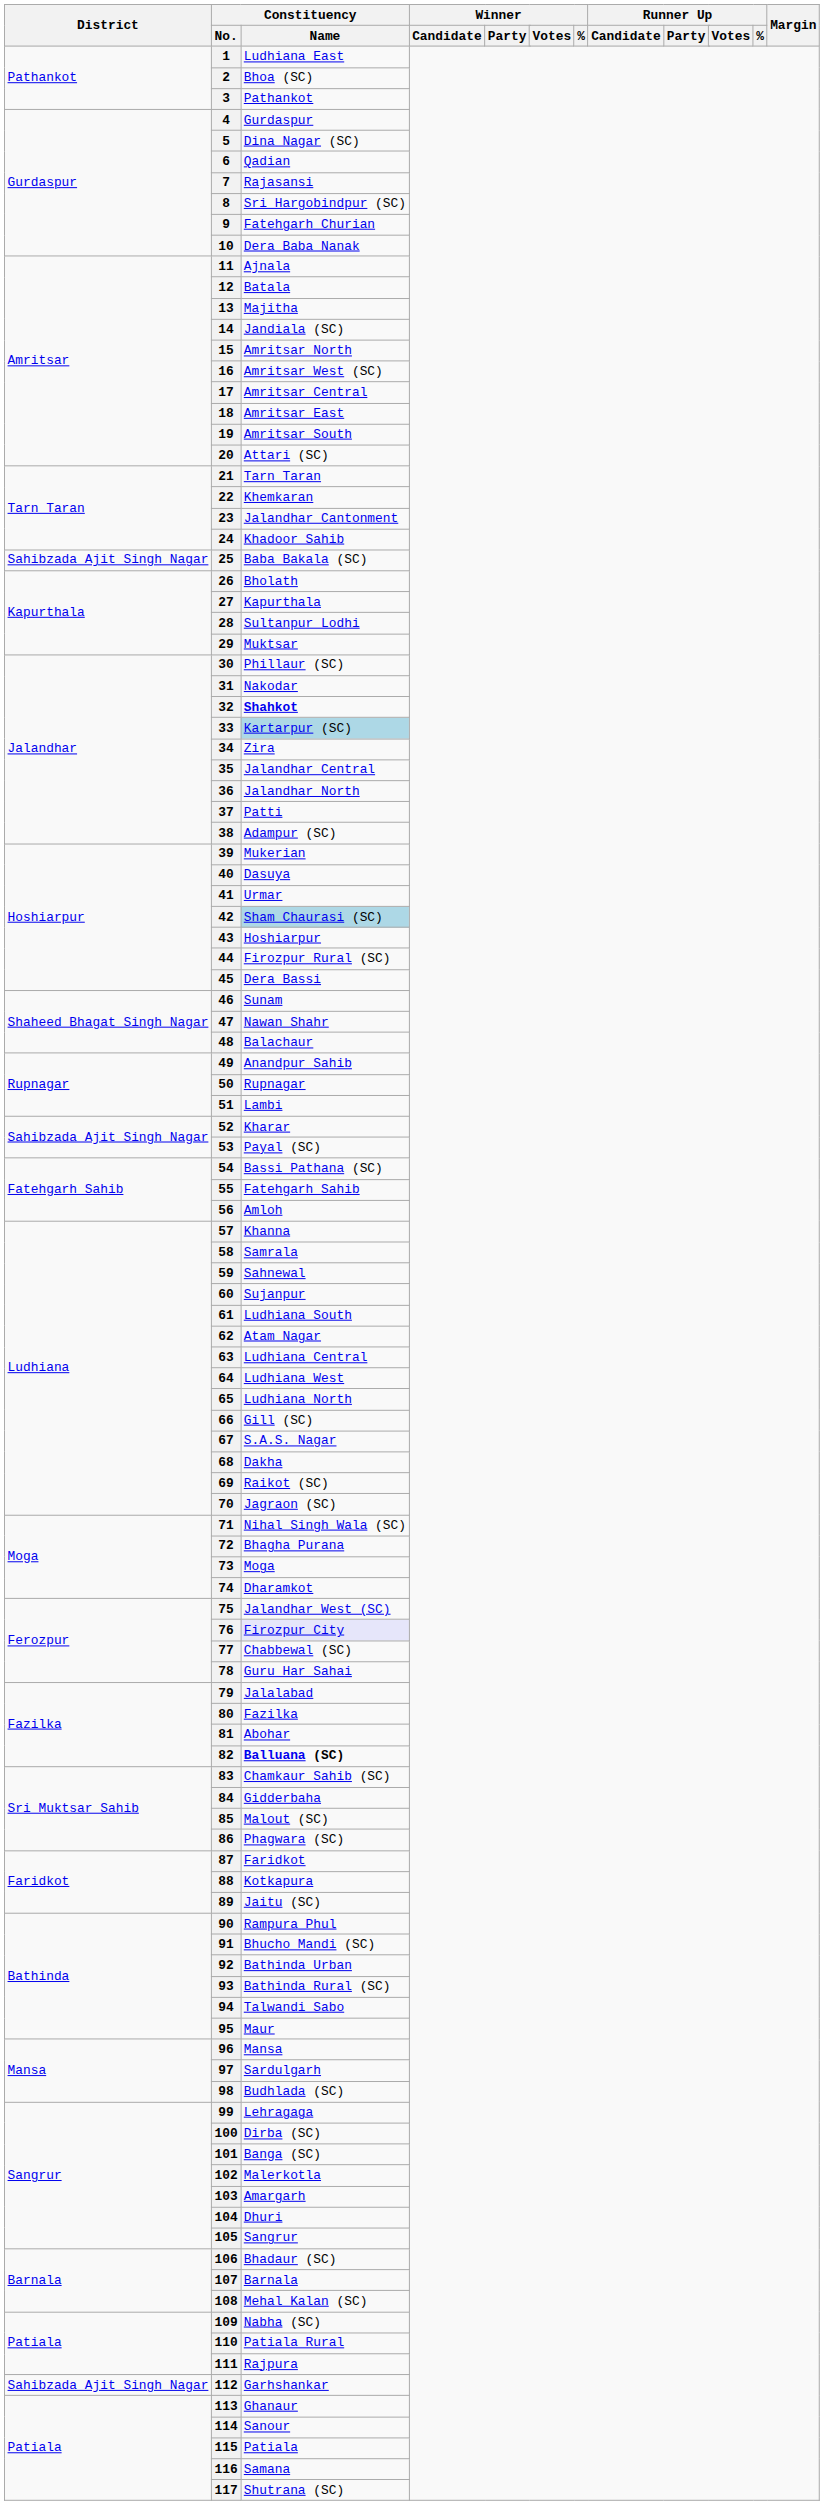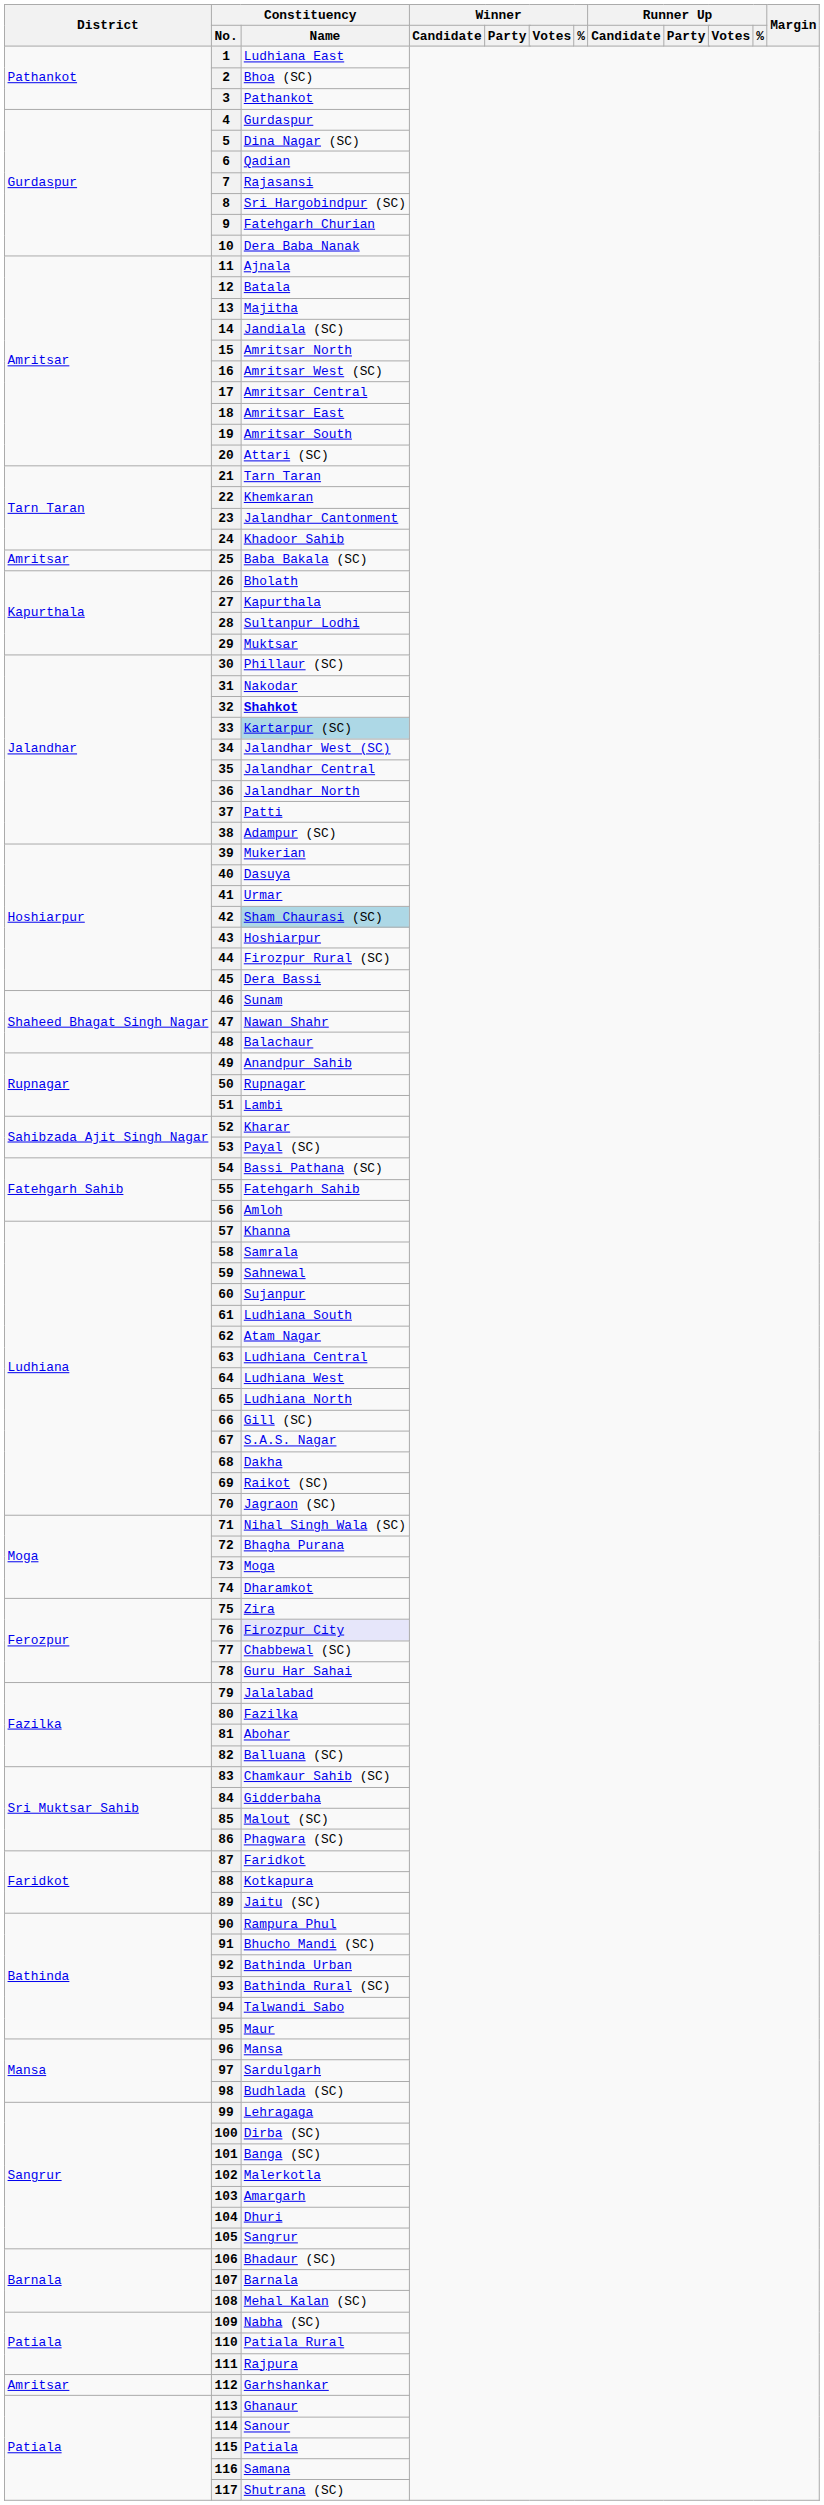 <table class="wikitable">
 <tr>
 <th rowspan="2">District</th>
 <th colspan="2">Constituency</th>
 <th colspan="5">Winner</th>
 <th colspan="5">Runner Up</th>
 <th rowspan="2">Margin</th>
 </tr>
 <tr>
 <th>No.</th>
 <th>Name</th>
 <th>Candidate</th>
 <th colspan="2">Party</th>
 <th>Votes</th>
 <th>%</th>
 <th>Candidate</th>
 <th colspan="2">Party</th>
 <th>Votes</th>
 <th>%</th>
 </tr>
 <tr>
 <td rowspan="3"><a href='#'>Pathankot</a></td>
 <th>1</th>
 <td><a href='#'>Ludhiana East</a></td>
 </tr>
 <tr>
 <th>2</th>
 <td><a href='#'>Bhoa</a> (SC)</td>
 </tr>
 <tr>
 <th>3</th>
 <td><a href='#'>Pathankot</a></td>
 </tr>
 <tr>
 <td rowspan="7"><a href='#'>Gurdaspur</a></td>
 <th>4</th>
 <td><a href='#'>Gurdaspur</a></td>
 </tr>
 <tr>
 <th>5</th>
 <td><a href='#'>Dina Nagar</a> (SC)</td>
 </tr>
 <tr>
 <th>6</th>
 <td><a href='#'>Qadian</a></td>
 </tr>
 <tr>
 <th>7</th>
 <td><a href='#'>Rajasansi</a></td>
 </tr>
 <tr>
 <th>8</th>
 <td><a href='#'>Sri Hargobindpur</a> (SC)</td>
 </tr>
 <tr>
 <th>9</th>
 <td><a href='#'>Fatehgarh Churian</a></td>
 </tr>
 <tr>
 <th>10</th>
 <td><a href='#'>Dera Baba Nanak</a></td>
 </tr>
 <tr>
 <td rowspan="10"><a href='#'>Amritsar</a></td>
 <th>11</th>
 <td><a href='#'>Ajnala</a></td>
 </tr>
 <tr>
 <th>12</th>
 <td><a href='#'>Batala</a></td>
 </tr>
 <tr>
 <th>13</th>
 <td><a href='#'>Majitha</a></td>
 </tr>
 <tr>
 <th>14</th>
 <td><a href='#'>Jandiala</a> (SC)</td>
 </tr>
 <tr>
 <th>15</th>
 <td><a href='#'>Amritsar North</a></td>
 </tr>
 <tr>
 <th>16</th>
 <td><a href='#'>Amritsar West</a> (SC)</td>
 </tr>
 <tr>
 <th>17</th>
 <td><a href='#'>Amritsar Central</a></td>
 </tr>
 <tr>
 <th>18</th>
 <td><a href='#'>Amritsar East</a></td>
 </tr>
 <tr>
 <th>19</th>
 <td><a href='#'>Amritsar South</a></td>
 </tr>
 <tr>
 <th>20</th>
 <td><a href='#'>Attari</a> (SC)</td>
 </tr>
 <tr>
 <td rowspan="4"><a href='#'>Tarn Taran</a></td>
 <th>21</th>
 <td><a href='#'>Tarn Taran</a></td>
 </tr>
 <tr>
 <th>22</th>
 <td><a href='#'>Khemkaran</a></td>
 </tr>
 <tr>
 <th>23</th>
 <td><a href='#'>Jalandhar Cantonment</a></td>
 </tr>
 <tr>
 <th>24</th>
 <td><a href='#'>Khadoor Sahib</a></td>
 </tr>
 <tr>
-<td><a href='#'>Sahibzada Ajit Singh Nagar</a></td>
+<td><a href='#'>Amritsar</a></td>
 <th>25</th>
 <td><a href='#'>Baba Bakala</a> (SC)</td>
 </tr>
 <tr>
 <td rowspan="4"><a href='#'>Kapurthala</a></td>
 <th>26</th>
 <td><a href='#'>Bholath</a></td>
 </tr>
 <tr>
 <th>27</th>
 <td><a href='#'>Kapurthala</a></td>
 </tr>
 <tr>
 <th>28</th>
 <td><a href='#'>Sultanpur Lodhi</a></td>
 </tr>
 <tr>
 <th>29</th>
 <td><a href='#'>Muktsar</a></td>
 </tr>
 <tr>
 <td rowspan="9"><a href='#'>Jalandhar</a></td>
 <th>30</th>
 <td><a href='#'>Phillaur</a> (SC)</td>
 </tr>
 <tr>
 <th>31</th>
 <td><a href='#'>Nakodar</a></td>
 </tr>
 <tr>
 <th>32</th>
 <td><strong><a href='#'>Shahkot</a></strong></td>
 </tr>
 <tr>
 <th>33</th>
 <td style="background: lightblue;"><a href='#'>Kartarpur</a> (SC)</td>
 </tr>
 <tr>
 <th>34</th>
-<td><a href='#'>Zira</a></td>
+<td><a href='#'>Jalandhar West (SC)</a></td>
 </tr>
 <tr>
 <th>35</th>
 <td><a href='#'>Jalandhar Central</a></td>
 </tr>
 <tr>
 <th>36</th>
 <td><a href='#'>Jalandhar North</a></td>
 </tr>
 <tr>
 <th>37</th>
 <td><a href='#'>Patti</a></td>
 </tr>
 <tr>
 <th>38</th>
 <td><a href='#'>Adampur</a> (SC)</td>
 </tr>
 <tr>
 <td rowspan="7"><a href='#'>Hoshiarpur</a></td>
 <th>39</th>
 <td><a href='#'>Mukerian</a></td>
 </tr>
 <tr>
 <th>40</th>
 <td><a href='#'>Dasuya</a></td>
 </tr>
 <tr>
 <th>41</th>
 <td><a href='#'>Urmar</a></td>
 </tr>
 <tr>
 <th>42</th>
 <td style="background: lightblue;"><a href='#'>Sham Chaurasi</a> (SC)</td>
 </tr>
 <tr>
 <th>43</th>
 <td><a href='#'>Hoshiarpur</a></td>
 </tr>
 <tr>
 <th>44</th>
 <td><a href='#'>Firozpur Rural</a> (SC)</td>
 </tr>
 <tr>
 <th>45</th>
 <td><a href='#'>Dera Bassi</a></td>
 </tr>
 <tr>
 <td rowspan="3"><a href='#'>Shaheed Bhagat Singh Nagar</a></td>
 <th>46</th>
 <td><a href='#'>Sunam</a></td>
 </tr>
 <tr>
 <th>47</th>
 <td><a href='#'>Nawan Shahr</a></td>
 </tr>
 <tr>
 <th>48</th>
 <td><a href='#'>Balachaur</a></td>
 </tr>
 <tr>
 <td rowspan="3"><a href='#'>Rupnagar</a></td>
 <th>49</th>
 <td><a href='#'>Anandpur Sahib</a></td>
 </tr>
 <tr>
 <th>50</th>
 <td><a href='#'>Rupnagar</a></td>
 </tr>
 <tr>
 <th>51</th>
 <td><a href='#'>Lambi</a></td>
 </tr>
 <tr>
 <td rowspan="2"><a href='#'>Sahibzada Ajit Singh Nagar</a></td>
 <th>52</th>
 <td><a href='#'>Kharar</a></td>
 </tr>
 <tr>
 <th>53</th>
 <td><a href='#'>Payal</a> (SC)</td>
 </tr>
 <tr>
 <td rowspan="3"><a href='#'>Fatehgarh Sahib</a></td>
 <th>54</th>
 <td><a href='#'>Bassi Pathana</a> (SC)</td>
 </tr>
 <tr>
 <th>55</th>
 <td><a href='#'>Fatehgarh Sahib</a></td>
 </tr>
 <tr>
 <th>56</th>
 <td><a href='#'>Amloh</a></td>
 </tr>
 <tr>
 <td rowspan="14"><a href='#'>Ludhiana</a></td>
 <th>57</th>
 <td><a href='#'>Khanna</a></td>
 </tr>
 <tr>
 <th>58</th>
 <td><a href='#'>Samrala</a></td>
 </tr>
 <tr>
 <th>59</th>
 <td><a href='#'>Sahnewal</a></td>
 </tr>
 <tr>
 <th>60</th>
 <td><a href='#'>Sujanpur</a></td>
 </tr>
 <tr>
 <th>61</th>
 <td><a href='#'>Ludhiana South</a></td>
 </tr>
 <tr>
 <th>62</th>
 <td><a href='#'>Atam Nagar</a></td>
 </tr>
 <tr>
 <th>63</th>
 <td><a href='#'>Ludhiana Central</a></td>
 </tr>
 <tr>
 <th>64</th>
 <td><a href='#'>Ludhiana West</a></td>
 </tr>
 <tr>
 <th>65</th>
 <td><a href='#'>Ludhiana North</a></td>
 </tr>
 <tr>
 <th>66</th>
 <td><a href='#'>Gill</a> (SC)</td>
 </tr>
 <tr>
 <th>67</th>
 <td><a href='#'>S.A.S. Nagar</a></td>
 </tr>
 <tr>
 <th>68</th>
 <td><a href='#'>Dakha</a></td>
 </tr>
 <tr>
 <th>69</th>
 <td><a href='#'>Raikot</a> (SC)</td>
 </tr>
 <tr>
 <th>70</th>
 <td><a href='#'>Jagraon</a> (SC)</td>
 </tr>
 <tr>
 <td rowspan="4"><a href='#'>Moga</a></td>
 <th>71</th>
 <td><a href='#'>Nihal Singh Wala</a> (SC)</td>
 </tr>
 <tr>
 <th>72</th>
 <td><a href='#'>Bhagha Purana</a></td>
 </tr>
 <tr>
 <th>73</th>
 <td><a href='#'>Moga</a></td>
 </tr>
 <tr>
 <th>74</th>
 <td><a href='#'>Dharamkot</a></td>
 </tr>
 <tr>
 <td rowspan="4"><a href='#'>Ferozpur</a></td>
 <th>75</th>
-<td><a href='#'>Jalandhar West (SC)</a></td>
+<td><a href='#'>Zira</a></td>
 </tr>
 <tr>
 <th>76</th>
 <td style="background: lavender;"><a href='#'>Firozpur City</a></td>
 </tr>
 <tr>
 <th>77</th>
 <td><a href='#'>Chabbewal</a> (SC)</td>
 </tr>
 <tr>
 <th>78</th>
 <td><a href='#'>Guru Har Sahai</a></td>
 </tr>
 <tr>
 <td rowspan="4"><a href='#'>Fazilka</a></td>
 <th>79</th>
 <td><a href='#'>Jalalabad</a></td>
 </tr>
 <tr>
 <th>80</th>
 <td><a href='#'>Fazilka</a></td>
 </tr>
 <tr>
 <th>81</th>
 <td><a href='#'>Abohar</a></td>
 </tr>
 <tr>
 <th>82</th>
-<td><strong><a href='#'>Balluana</a> (SC)</strong></td>
+<td><a href='#'>Balluana</a> (SC)</td>
 </tr>
 <tr>
 <td rowspan="4"><a href='#'>Sri Muktsar Sahib</a></td>
 <th>83</th>
 <td><a href='#'>Chamkaur Sahib</a> (SC)</td>
 </tr>
 <tr>
 <th>84</th>
 <td><a href='#'>Gidderbaha</a></td>
 </tr>
 <tr>
 <th>85</th>
 <td><a href='#'>Malout</a> (SC)</td>
 </tr>
 <tr>
 <th>86</th>
 <td><a href='#'>Phagwara</a> (SC)</td>
 </tr>
 <tr>
 <td rowspan="3"><a href='#'>Faridkot</a></td>
 <th>87</th>
 <td><a href='#'>Faridkot</a></td>
 </tr>
 <tr>
 <th>88</th>
 <td><a href='#'>Kotkapura</a></td>
 </tr>
 <tr>
 <th>89</th>
 <td><a href='#'>Jaitu</a> (SC)</td>
 </tr>
 <tr>
 <td rowspan="6"><a href='#'>Bathinda</a></td>
 <th>90</th>
 <td><a href='#'>Rampura Phul</a></td>
 </tr>
 <tr>
 <th>91</th>
 <td><a href='#'>Bhucho Mandi</a> (SC)</td>
 </tr>
 <tr>
 <th>92</th>
 <td><a href='#'>Bathinda Urban</a></td>
 </tr>
 <tr>
 <th>93</th>
 <td><a href='#'>Bathinda Rural</a> (SC)</td>
 </tr>
 <tr>
 <th>94</th>
 <td><a href='#'>Talwandi Sabo</a></td>
 </tr>
 <tr>
 <th>95</th>
 <td><a href='#'>Maur</a></td>
 </tr>
 <tr>
 <td rowspan="3"><a href='#'>Mansa</a></td>
 <th>96</th>
 <td><a href='#'>Mansa</a></td>
 </tr>
 <tr>
 <th>97</th>
 <td><a href='#'>Sardulgarh</a></td>
 </tr>
 <tr>
 <th>98</th>
 <td><a href='#'>Budhlada</a> (SC)</td>
 </tr>
 <tr>
 <td rowspan="7"><a href='#'>Sangrur</a></td>
 <th>99</th>
 <td><a href='#'>Lehragaga</a></td>
 </tr>
 <tr>
 <th>100</th>
 <td><a href='#'>Dirba</a> (SC)</td>
 </tr>
 <tr>
 <th>101</th>
 <td><a href='#'>Banga</a> (SC)</td>
 </tr>
 <tr>
 <th>102</th>
 <td><a href='#'>Malerkotla</a></td>
 </tr>
 <tr>
 <th>103</th>
 <td><a href='#'>Amargarh</a></td>
 </tr>
 <tr>
 <th>104</th>
 <td><a href='#'>Dhuri</a></td>
 </tr>
 <tr>
 <th>105</th>
 <td><a href='#'>Sangrur</a></td>
 </tr>
 <tr>
 <td rowspan="3"><a href='#'>Barnala</a></td>
 <th>106</th>
 <td><a href='#'>Bhadaur</a> (SC)</td>
 </tr>
 <tr>
 <th>107</th>
 <td><a href='#'>Barnala</a></td>
 </tr>
 <tr>
 <th>108</th>
 <td><a href='#'>Mehal Kalan</a> (SC)</td>
 </tr>
 <tr>
 <td rowspan="3"><a href='#'>Patiala</a></td>
 <th>109</th>
 <td><a href='#'>Nabha</a> (SC)</td>
 </tr>
 <tr>
 <th>110</th>
 <td><a href='#'>Patiala Rural</a></td>
 </tr>
 <tr>
 <th>111</th>
 <td><a href='#'>Rajpura</a></td>
 </tr>
 <tr>
-<td><a href='#'>Sahibzada Ajit Singh Nagar</a></td>
+<td><a href='#'>Amritsar</a></td>
 <th>112</th>
 <td><a href='#'>Garhshankar</a></td>
 </tr>
 <tr>
 <td rowspan="5"><a href='#'>Patiala</a></td>
 <th>113</th>
 <td><a href='#'>Ghanaur</a></td>
 </tr>
 <tr>
 <th>114</th>
 <td><a href='#'>Sanour</a></td>
 </tr>
 <tr>
 <th>115</th>
 <td><a href='#'>Patiala</a></td>
 </tr>
 <tr>
 <th>116</th>
 <td><a href='#'>Samana</a></td>
 </tr>
 <tr>
 <th>117</th>
 <td><a href='#'>Shutrana</a> (SC)</td>
 </tr>
 </table>
